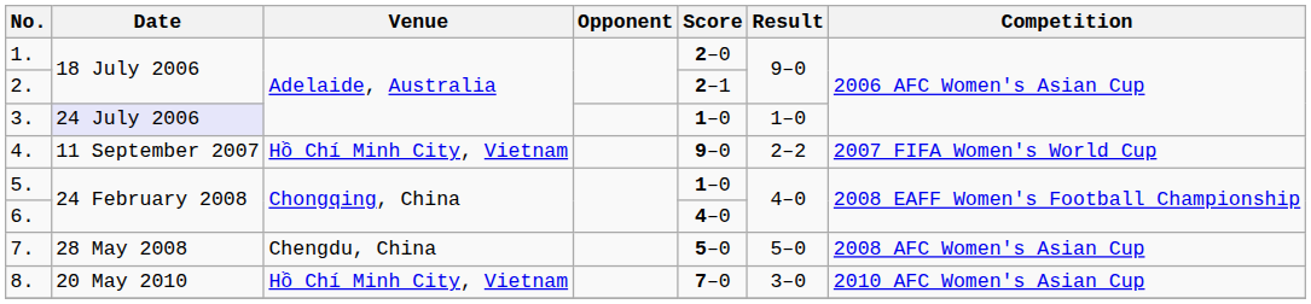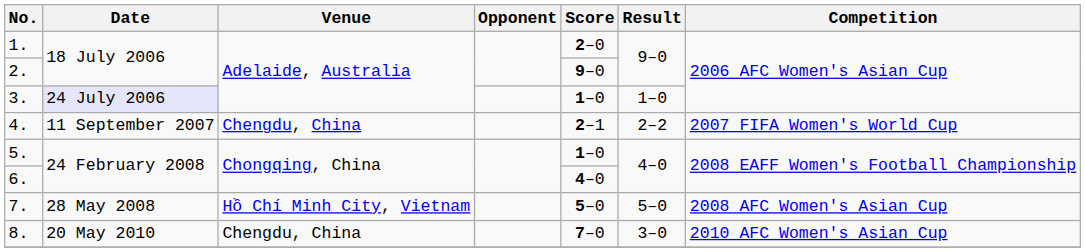 <table class="wikitable">
 <tr>
 <th>No.</th>
 <th>Date</th>
 <th>Venue</th>
 <th>Opponent</th>
 <th>Score</th>
 <th>Result</th>
 <th>Competition</th>
 </tr>
 <tr>
 <td>1.</td>
 <td rowspan=2>18 July 2006</td>
 <td rowspan=3><a href='#'>Adelaide</a>, <a href='#'>Australia</a></td>
 <td rowspan=2></td>
 <td align=center><strong>2</strong>–0</td>
 <td rowspan=2 align=center>9–0</td>
 <td rowspan=3><a href='#'>2006 AFC Women's Asian Cup</a></td>
 </tr>
 <tr>
 <td>2.</td>
-<td align=center><strong>2</strong>–1</td>
+<td align=center><strong>9</strong>–0</td>
 </tr>
 <tr>
 <td>3.</td>
 <td style="background: lavender;">24 July 2006</td>
 <td></td>
 <td align=center><strong>1</strong>–0</td>
 <td align=center>1–0</td>
 </tr>
 <tr>
 <td>4.</td>
 <td>11 September 2007</td>
-<td><a href='#'>Hồ Chí Minh City</a>, <a href='#'>Vietnam</a></td>
+<td><a href='#'>Chengdu</a>, <a href='#'>China</a></td>
 <td></td>
-<td align=center><strong>9</strong>–0</td>
+<td align=center><strong>2</strong>–1</td>
 <td align=center>2–2</td>
 <td><a href='#'>2007 FIFA Women's World Cup</a></td>
 </tr>
 <tr>
 <td>5.</td>
 <td rowspan=2>24 February 2008</td>
 <td rowspan=2><a href='#'>Chongqing</a>, China</td>
 <td rowspan=2></td>
 <td align=center><strong>1</strong>–0</td>
 <td rowspan=2 align=center>4–0</td>
 <td rowspan=2><a href='#'>2008 EAFF Women's Football Championship</a></td>
 </tr>
 <tr>
 <td>6.</td>
 <td align=center><strong>4</strong>–0</td>
 </tr>
 <tr>
 <td>7.</td>
 <td>28 May 2008</td>
-<td>Chengdu, China</td>
+<td><a href='#'>Hồ Chí Minh City</a>, <a href='#'>Vietnam</a></td>
 <td></td>
 <td align=center><strong>5</strong>–0</td>
 <td align=center>5–0</td>
 <td><a href='#'>2008 AFC Women's Asian Cup</a></td>
 </tr>
 <tr>
 <td>8.</td>
 <td>20 May 2010</td>
-<td><a href='#'>Hồ Chí Minh City</a>, <a href='#'>Vietnam</a></td>
+<td>Chengdu, China</td>
 <td></td>
 <td align=center><strong>7</strong>–0</td>
 <td align=center>3–0</td>
 <td><a href='#'>2010 AFC Women's Asian Cup</a></td>
 </tr>
 <tr>
 </tr>
 </table>
